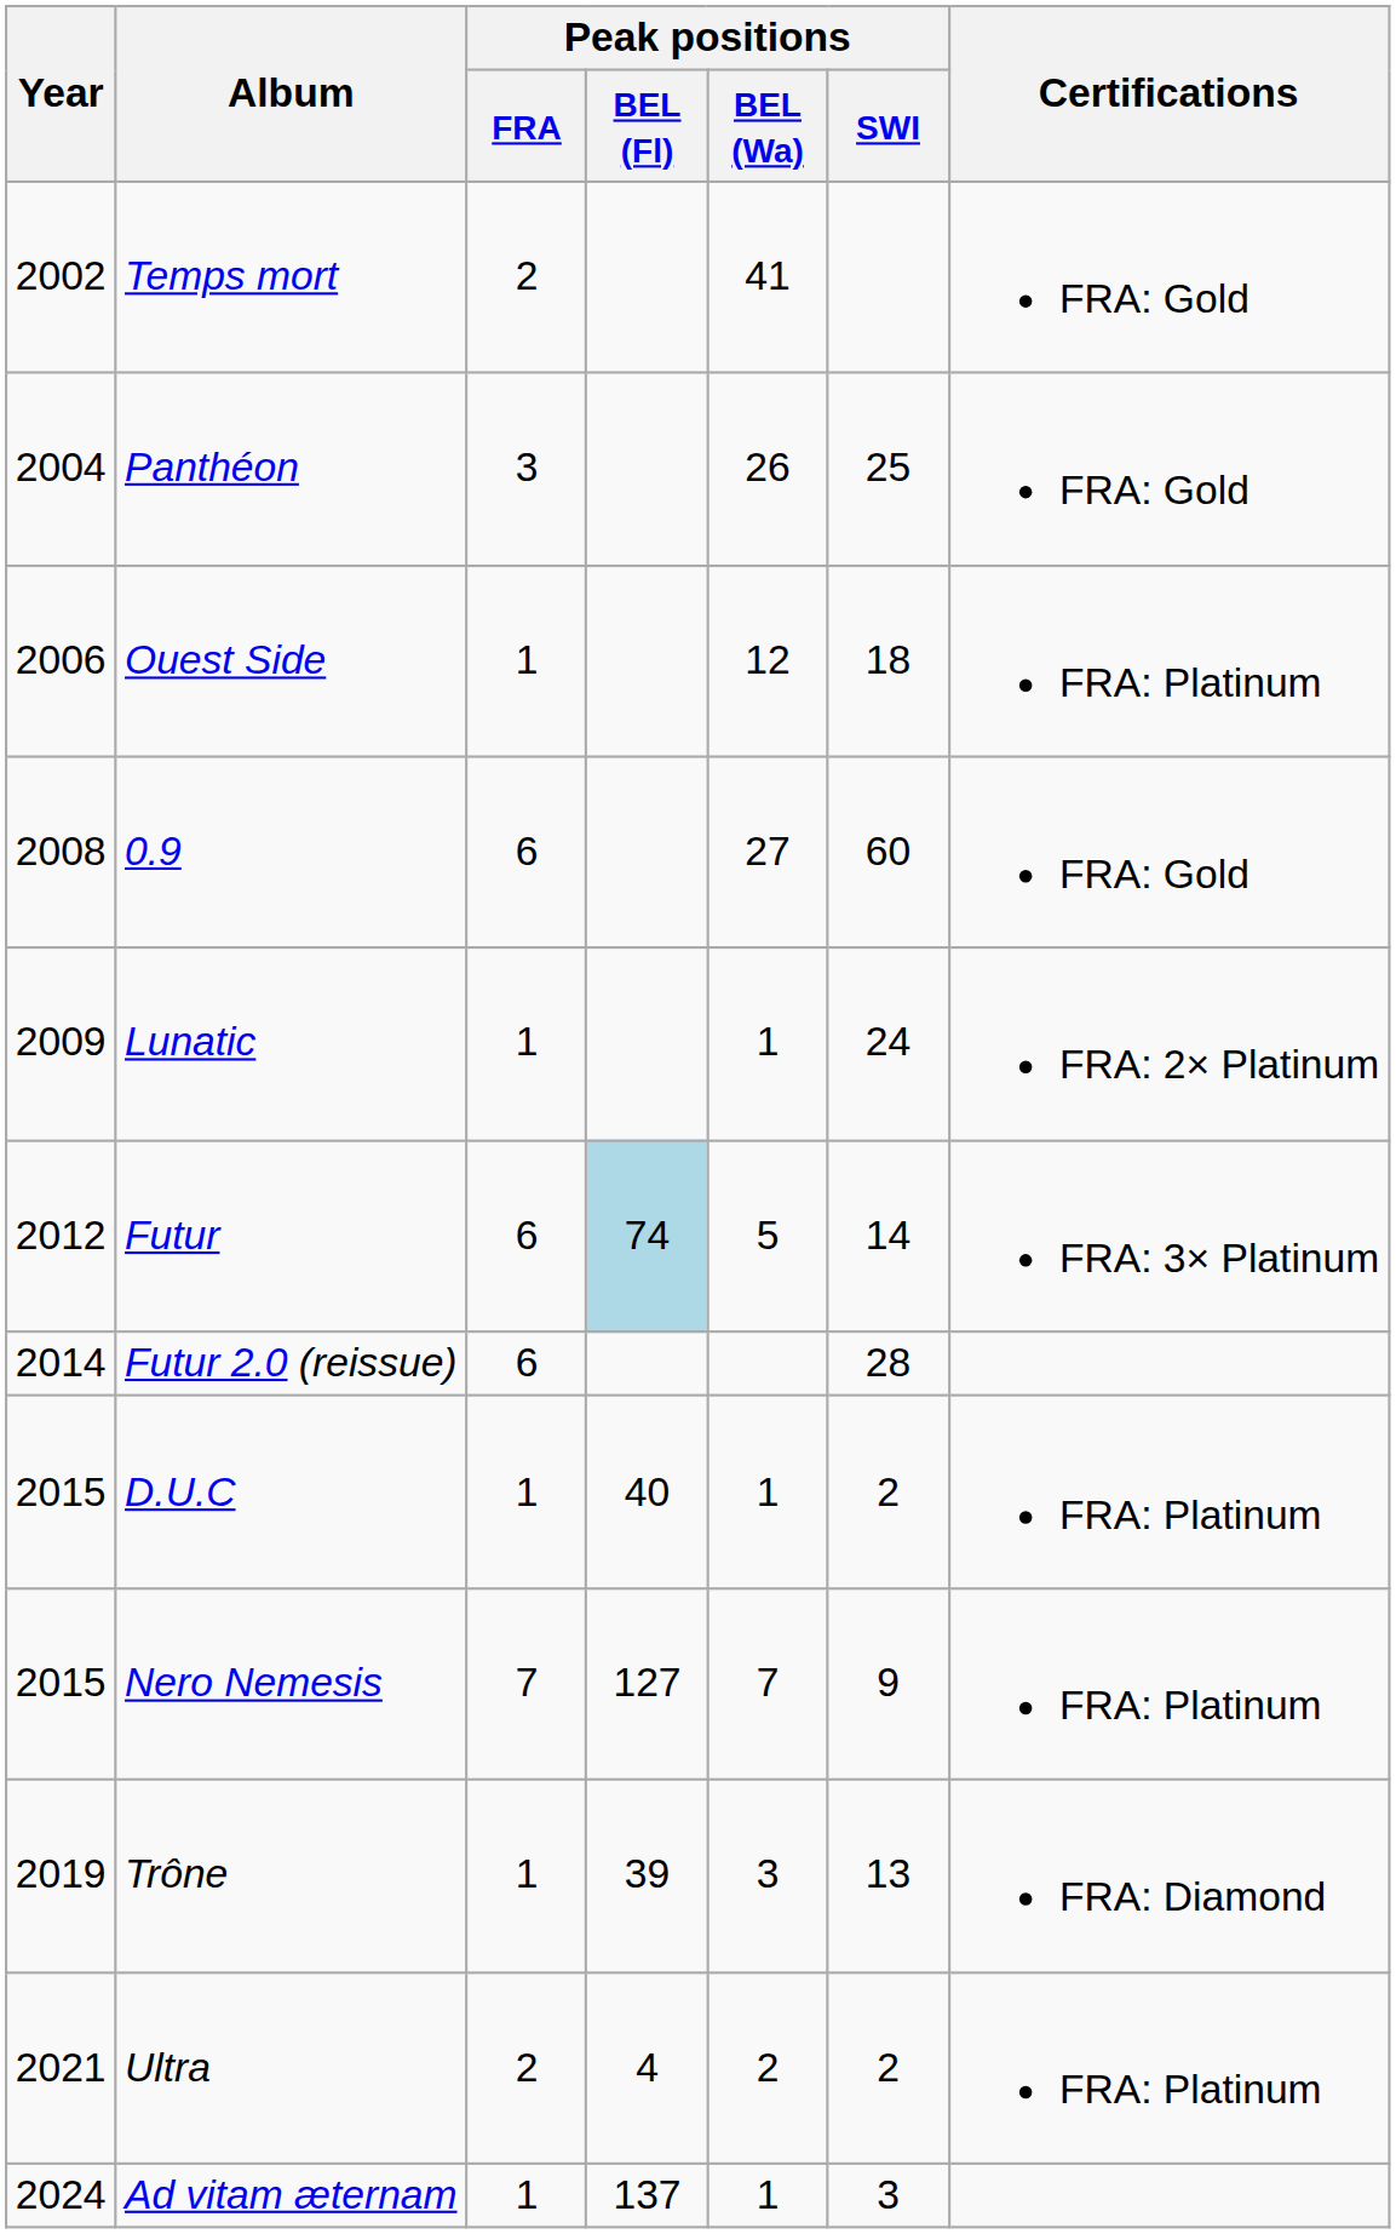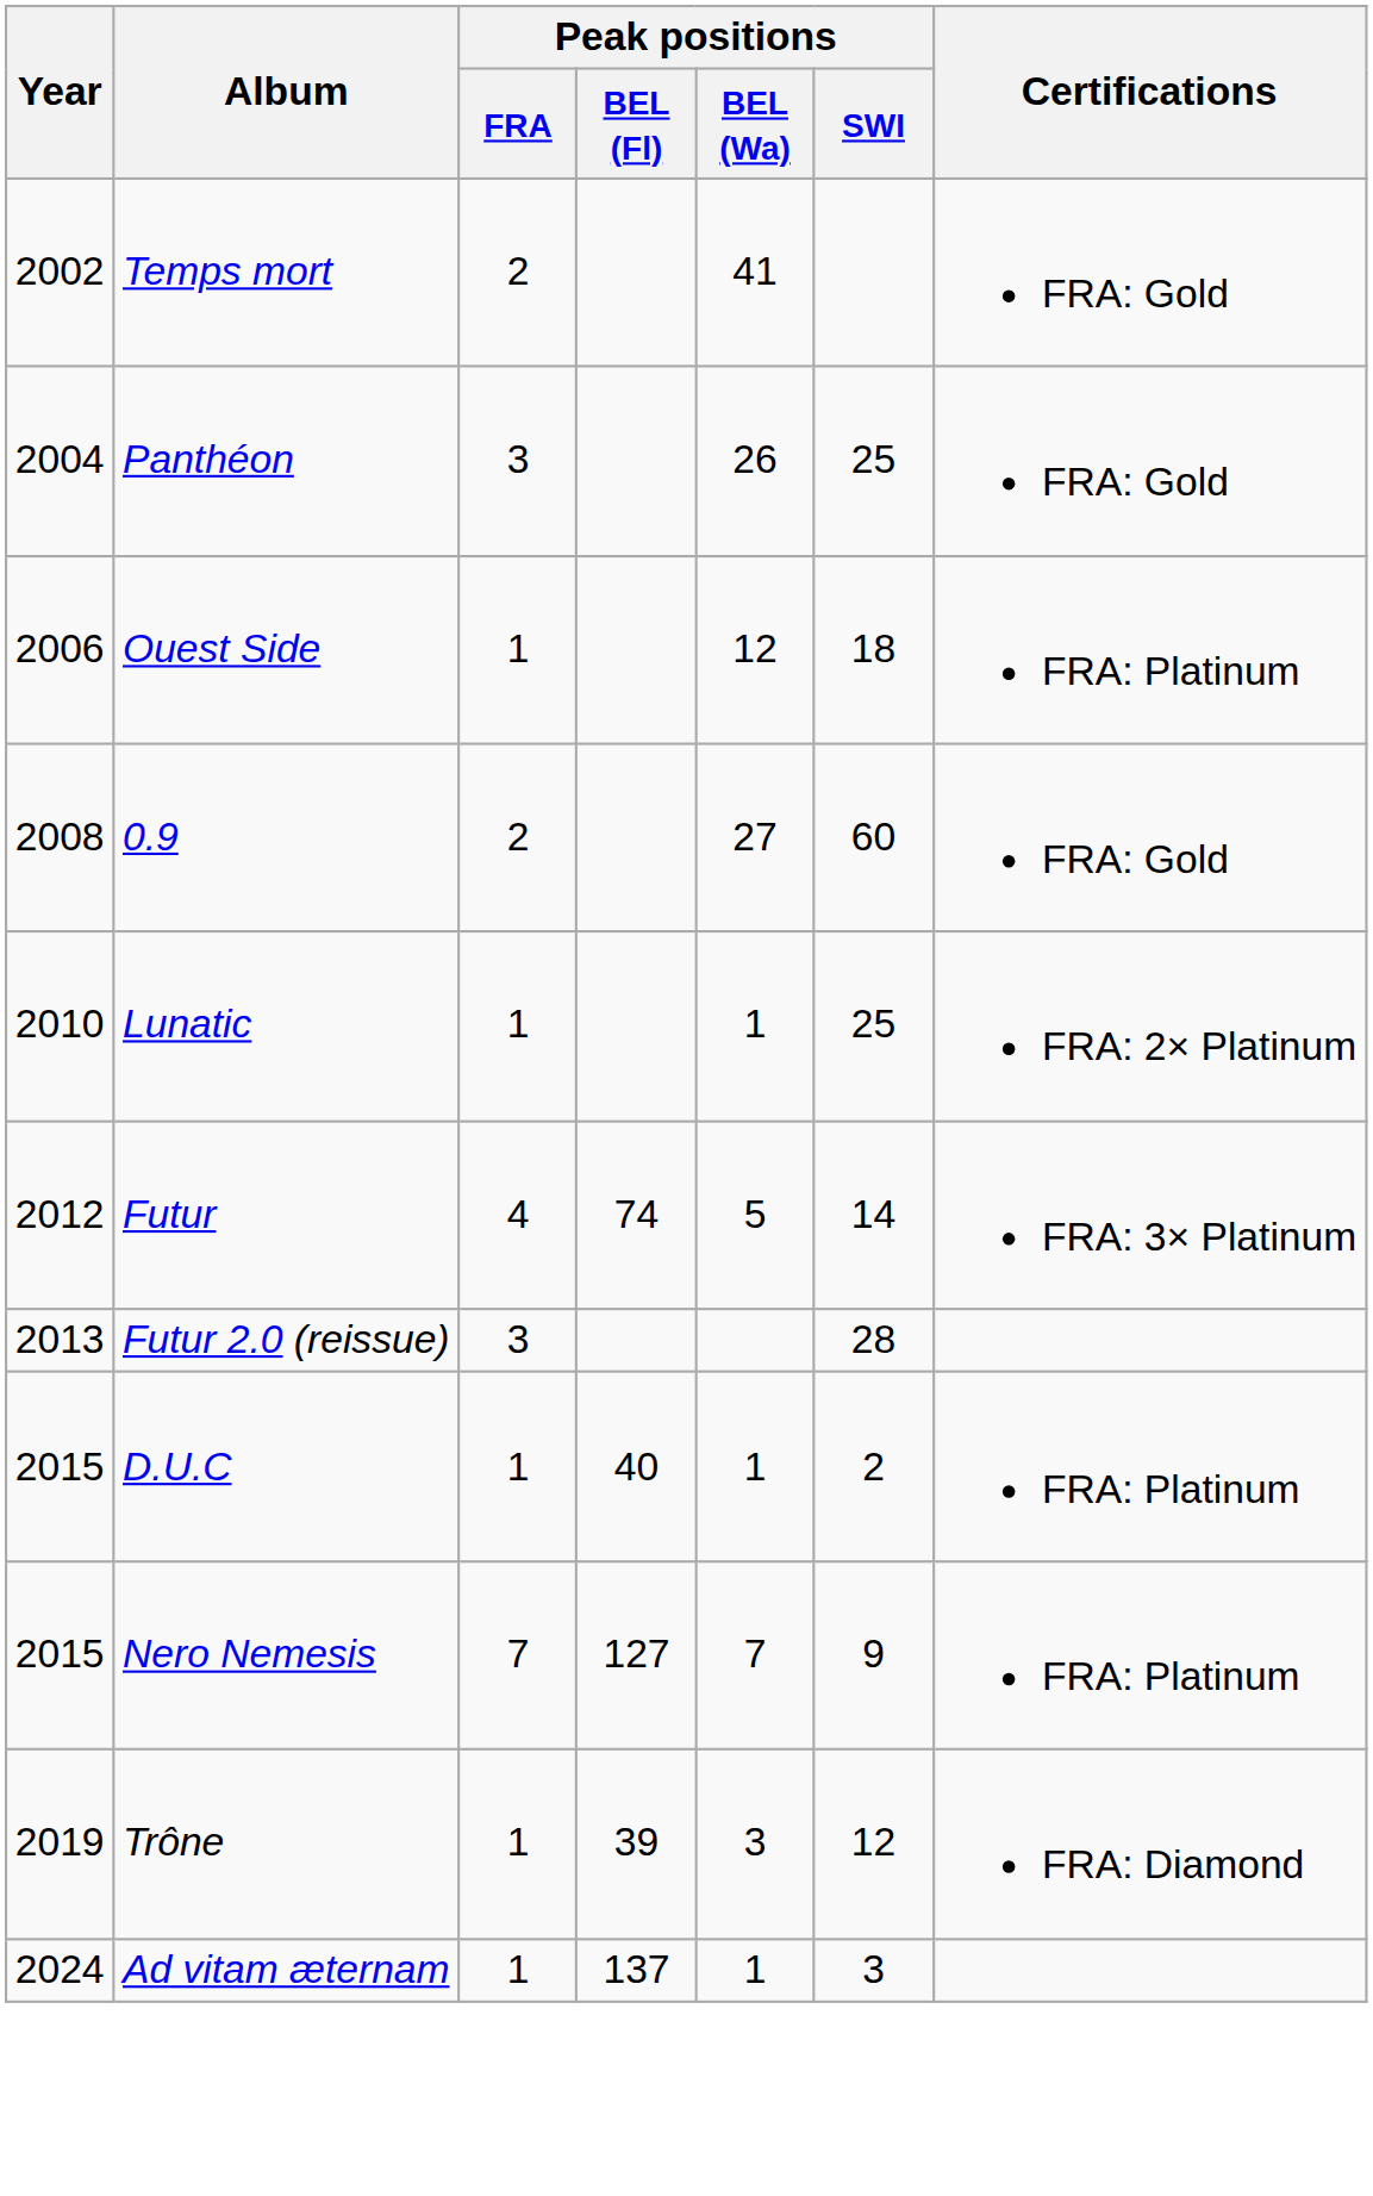 <table class="wikitable">
 <tr>
 <th scope="col" rowspan="2">Year</th>
 <th scope="col" rowspan="2">Album</th>
 <th scope="col" colspan="4">Peak positions</th>
 <th scope="col" rowspan="2">Certifications</th>
 </tr>
 <tr>
 <th width="40"><small><a href='#'>FRA</a></small><br></th>
 <th width="40"><small><a href='#'>BEL<br>(Fl)</a></small><br></th>
 <th width="40"><small><a href='#'>BEL<br>(Wa)</a></small><br></th>
 <th width="40"><small><a href='#'>SWI</a></small><br></th>
 </tr>
 <tr>
 <td style="text-align:center;">2002</td>
 <td><em><a href='#'>Temps mort</a></em></td>
 <td style="text-align:center;">2</td>
 <td style="text-align:center;"></td>
 <td style="text-align:center;">41</td>
 <td style="text-align:center;"></td>
 <td><br><ul><li>FRA: Gold</li></ul></td>
 </tr>
 <tr>
 <td style="text-align:center;">2004</td>
 <td><em><a href='#'>Panthéon</a></em></td>
 <td style="text-align:center;">3</td>
 <td style="text-align:center;"></td>
 <td style="text-align:center;">26</td>
 <td style="text-align:center;">25</td>
 <td><br><ul><li>FRA: Gold</li></ul></td>
 </tr>
 <tr>
 <td style="text-align:center;">2006</td>
 <td><em><a href='#'>Ouest Side</a></em></td>
 <td style="text-align:center;">1</td>
 <td style="text-align:center;"></td>
 <td style="text-align:center;">12</td>
 <td style="text-align:center;">18</td>
 <td><br><ul><li>FRA: Platinum</li></ul></td>
 </tr>
 <tr>
 <td style="text-align:center;">2008</td>
 <td><em><a href='#'>0.9</a></em></td>
-<td style="text-align:center;">6</td>
+<td style="text-align:center;">2</td>
 <td style="text-align:center;"></td>
 <td style="text-align:center;">27</td>
 <td style="text-align:center;">60</td>
 <td><br><ul><li>FRA: Gold</li></ul></td>
 </tr>
 <tr>
-<td style="text-align:center;">2009</td>
+<td style="text-align:center;">2010</td>
 <td><em><a href='#'>Lunatic</a></em></td>
 <td style="text-align:center;">1</td>
 <td style="text-align:center;"></td>
 <td style="text-align:center;">1</td>
-<td style="text-align:center;">24</td>
+<td style="text-align:center;">25</td>
 <td><br><ul><li>FRA: 2× Platinum</li></ul></td>
 </tr>
 <tr>
 <td style="text-align:center;">2012</td>
 <td><em><a href='#'>Futur</a></em></td>
-<td style="text-align:center;">6</td>
-<td style="background: lightblue; text-align:center;">74</td>
+<td style="text-align:center;">4</td>
+<td style="text-align:center;">74</td>
 <td style="text-align:center;">5</td>
 <td style="text-align:center;">14</td>
 <td><br><ul><li>FRA: 3× Platinum</li></ul></td>
 </tr>
 <tr>
-<td style="text-align:center;">2014</td>
+<td style="text-align:center;">2013</td>
 <td><em><a href='#'>Futur 2.0</a> (reissue)</em></td>
-<td style="text-align:center;">6</td>
+<td style="text-align:center;">3</td>
 <td style="text-align:center;"></td>
 <td style="text-align:center;"></td>
 <td style="text-align:center;">28</td>
 <td></td>
 </tr>
 <tr>
 <td style="text-align:center;">2015</td>
 <td><em><a href='#'>D.U.C</a></em></td>
 <td style="text-align:center;">1</td>
 <td style="text-align:center;">40</td>
 <td style="text-align:center;">1</td>
 <td style="text-align:center;">2</td>
 <td><br><ul><li>FRA: Platinum</li></ul></td>
 </tr>
 <tr>
 <td style="text-align:center;">2015</td>
 <td><em><a href='#'>Nero Nemesis</a></em></td>
 <td style="text-align:center;">7</td>
 <td style="text-align:center;">127</td>
 <td style="text-align:center;">7</td>
 <td style="text-align:center;">9</td>
 <td><br><ul><li>FRA: Platinum</li></ul></td>
 </tr>
 <tr>
 <td style="text-align:center;">2019</td>
 <td><em>Trône</em></td>
 <td style="text-align:center;">1</td>
 <td style="text-align:center;">39</td>
 <td style="text-align:center;">3</td>
-<td style="text-align:center;">13</td>
+<td style="text-align:center;">12</td>
 <td><br><ul><li>FRA: Diamond</li></ul></td>
-</tr>
-<tr>
-<td style="text-align:center;">2021</td>
-<td><em>Ultra</em></td>
-<td style="text-align:center;">2</td>
-<td style="text-align:center;">4</td>
-<td style="text-align:center;">2</td>
-<td style="text-align:center;">2</td>
-<td><br><ul><li>FRA: Platinum</li></ul></td>
 </tr>
 <tr>
 <td style="text-align:center;">2024</td>
 <td><em><a href='#'>Ad vitam æternam</a></em></td>
 <td style="text-align:center;">1<br></td>
 <td style="text-align:center;">137</td>
 <td style="text-align:center;">1</td>
 <td style="text-align:center;">3</td>
 <td style="text-align:center;"></td>
 </tr>
 </table>
